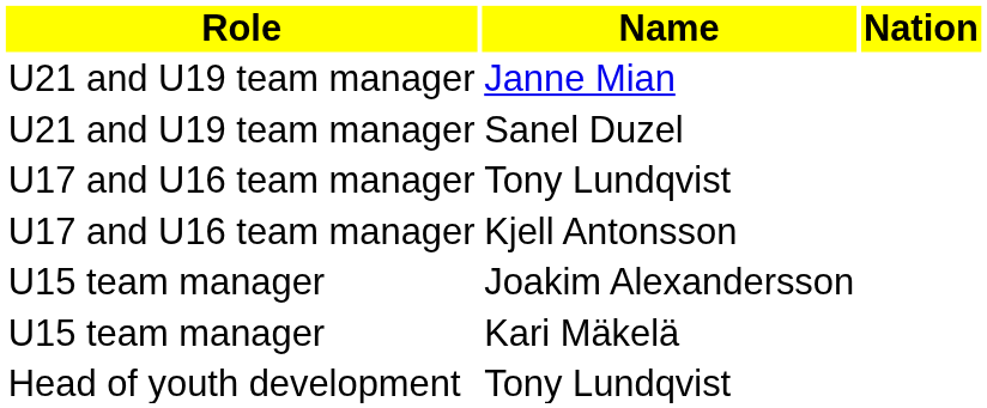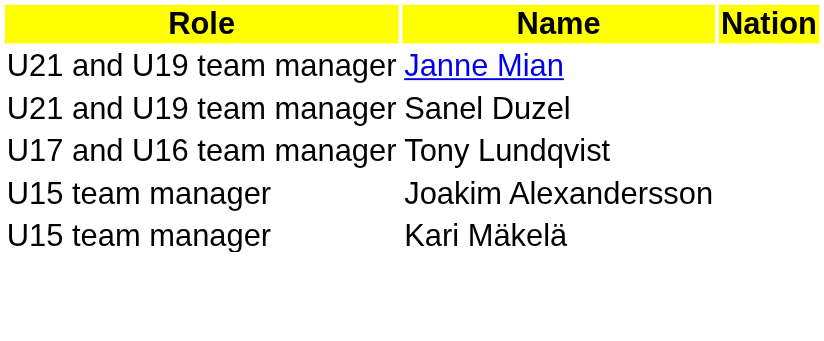 <table class="toccolours">
 <tr>
 <th style="color:#000000; background:#FFFF00;">Role</th>
 <th style="color:#000000; background:#FFFF00;">Name</th>
 <th style="color:#000000; background:#FFFF00;">Nation</th>
 </tr>
 <tr>
 <td>U21 and U19 team manager</td>
 <td><a href='#'>Janne Mian</a></td>
 <td></td>
 </tr>
 <tr>
 <td>U21 and U19 team manager</td>
 <td>Sanel Duzel</td>
 <td></td>
 </tr>
 <tr>
 <td>U17 and U16 team manager</td>
 <td>Tony Lundqvist</td>
 <td></td>
 </tr>
 <tr>
-<td>U17 and U16 team manager</td>
-<td>Kjell Antonsson</td>
-<td></td>
-</tr>
-<tr>
 <td>U15 team manager</td>
 <td>Joakim Alexandersson</td>
 <td></td>
 </tr>
 <tr>
 <td>U15 team manager</td>
 <td>Kari Mäkelä</td>
 <td></td>
 </tr>
-<tr>
-<td>Head of youth development</td>
-<td>Tony Lundqvist</td>
-<td></td>
-</tr>
 </table>
